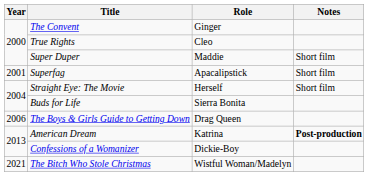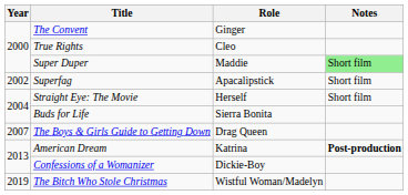 <table class="wikitable sortable">
 <tr>
 <th>Year</th>
 <th>Title</th>
 <th>Role</th>
 <th class="unsortable">Notes</th>
 </tr>
 <tr>
 <td rowspan="3">2000</td>
 <td><em><a href='#'>The Convent</a></em></td>
 <td>Ginger</td>
 <td></td>
 </tr>
 <tr>
 <td><em>True Rights</em></td>
 <td>Cleo</td>
 <td></td>
 </tr>
 <tr>
 <td><em>Super Duper</em></td>
 <td>Maddie</td>
-<td>Short film</td>
+<td style="background: lightgreen;">Short film</td>
 </tr>
 <tr>
-<td>2001</td>
+<td>2002</td>
 <td><em>Superfag</em></td>
 <td>Apacalipstick</td>
 <td>Short film</td>
 </tr>
 <tr>
 <td rowspan="2">2004</td>
 <td><em>Straight Eye: The Movie</em></td>
 <td>Herself</td>
 <td>Short film</td>
 </tr>
 <tr>
 <td><em>Buds for Life</em></td>
 <td>Sierra Bonita</td>
 <td></td>
 </tr>
 <tr>
-<td>2006</td>
+<td>2007</td>
 <td><em><a href='#'>The Boys & Girls Guide to Getting Down</a></em></td>
 <td>Drag Queen</td>
 <td></td>
 </tr>
 <tr>
 <td rowspan="2">2013</td>
 <td><em>American Dream</em></td>
 <td>Katrina</td>
 <td><strong>Post-production</strong></td>
 </tr>
 <tr>
 <td><em><a href='#'>Confessions of a Womanizer</a></em></td>
 <td>Dickie-Boy</td>
 <td></td>
 </tr>
 <tr>
-<td>2021</td>
+<td>2019</td>
 <td><em><a href='#'>The Bitch Who Stole Christmas</a></em></td>
 <td>Wistful Woman/Madelyn</td>
 <td></td>
 </tr>
 </table>
